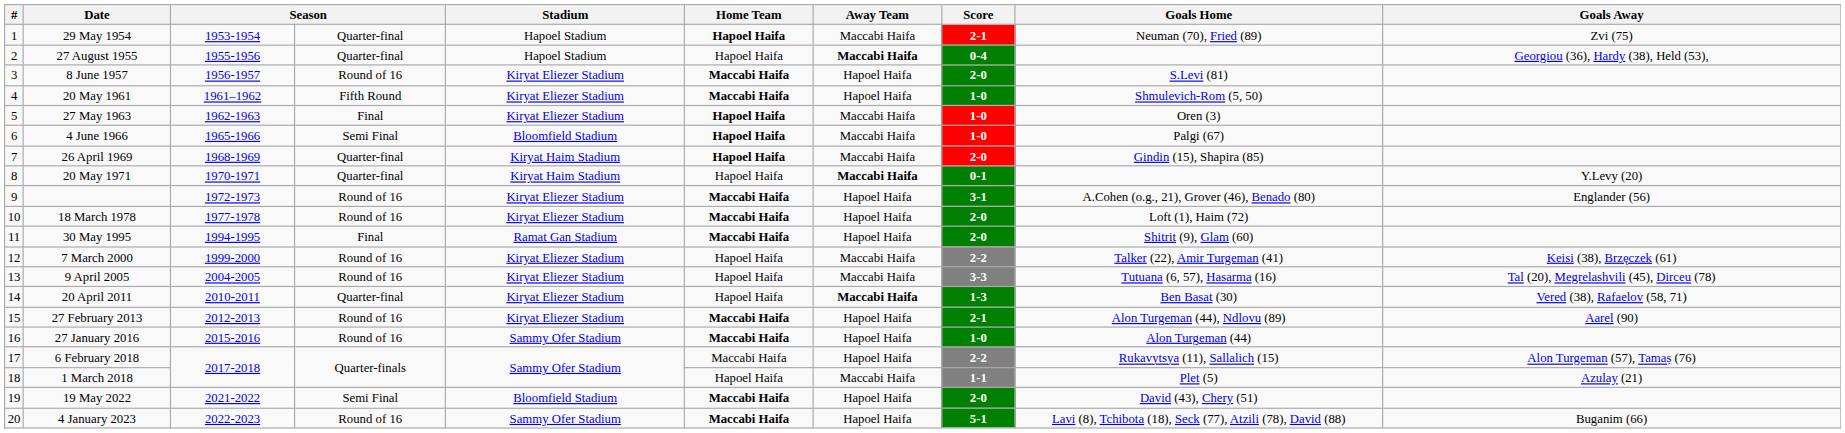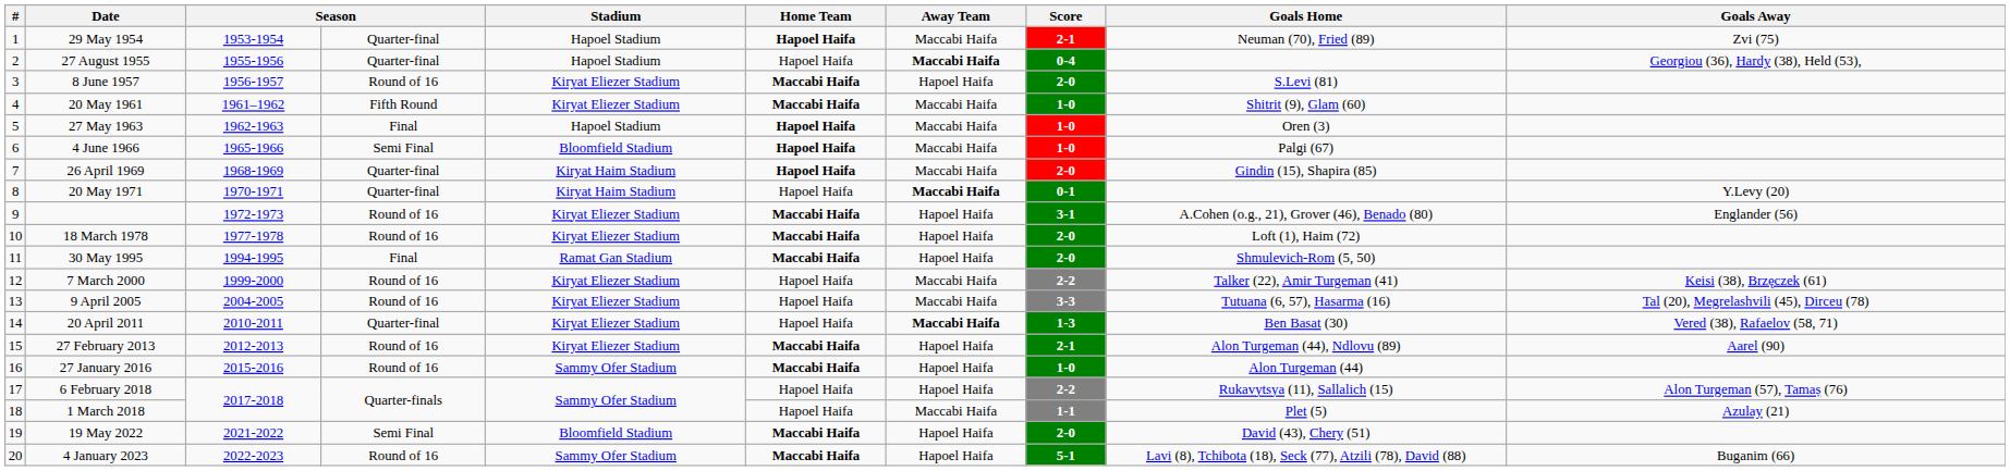 <table class="wikitable sortable" style="width:100%; margin:0 left; font-size: 11px">
 <tr>
 <th width=1%>#</th>
 <th class="unsortable" width=8%>Date</th>
 <th colspan="2" width=15%>Season</th>
 <th width=13%>Stadium</th>
 <th width=7%>Home Team</th>
 <th width=7%>Away Team</th>
 <th width=4%>Score</th>
 <th width=20%>Goals Home</th>
 <th width=20>Goals Away</th>
 </tr>
 <tr style="text-align:center;">
 <td>1</td>
 <td>29 May 1954</td>
 <td><a href='#'>1953-1954</a></td>
 <td>Quarter-final</td>
 <td>Hapoel Stadium</td>
 <td><strong>Hapoel Haifa</strong></td>
 <td>Maccabi Haifa</td>
 <td style="color:white; background:#FF0000"><strong>2-1</strong></td>
 <td>Neuman (70), <a href='#'>Fried</a> (89)</td>
 <td>Zvi (75)</td>
 </tr>
 <tr style="text-align:center;">
 <td>2</td>
 <td>27 August 1955</td>
 <td><a href='#'>1955-1956</a></td>
 <td>Quarter-final</td>
 <td>Hapoel Stadium</td>
 <td>Hapoel Haifa</td>
 <td><strong>Maccabi Haifa</strong></td>
 <td style="color:white; background:#008000"><strong>0-4</strong></td>
 <td></td>
 <td><a href='#'>Georgiou</a> (36), <a href='#'>Hardy</a> (38), Held (53), </td>
 </tr>
 <tr style="text-align:center;">
 <td>3</td>
 <td>8 June 1957</td>
 <td><a href='#'>1956-1957</a></td>
 <td>Round of 16</td>
 <td><a href='#'>Kiryat Eliezer Stadium</a></td>
 <td><strong>Maccabi Haifa</strong></td>
 <td>Hapoel Haifa</td>
 <td style="color:white; background:#008000"><strong>2-0</strong></td>
 <td><a href='#'>S.Levi</a> (81)</td>
 <td></td>
 </tr>
 <tr style="text-align:center;">
 <td>4</td>
 <td>20 May 1961</td>
 <td><a href='#'>1961–1962</a></td>
 <td>Fifth Round</td>
 <td><a href='#'>Kiryat Eliezer Stadium</a></td>
 <td><strong>Maccabi Haifa</strong></td>
-<td>Hapoel Haifa</td>
+<td>Maccabi Haifa</td>
 <td style="color:white; background:#008000"><strong>1-0</strong></td>
-<td><a href='#'>Shmulevich-Rom</a> (5, 50)</td>
+<td><a href='#'>Shitrit</a> (9), <a href='#'>Glam</a> (60)</td>
 <td></td>
 </tr>
 <tr style="text-align:center;">
 <td>5</td>
 <td>27 May 1963</td>
 <td><a href='#'>1962-1963</a></td>
 <td>Final</td>
-<td><a href='#'>Kiryat Eliezer Stadium</a></td>
+<td>Hapoel Stadium</td>
 <td><strong>Hapoel Haifa</strong></td>
 <td>Maccabi Haifa</td>
 <td style="color:white; background:#FF0000"><strong>1-0</strong></td>
 <td>Oren (3)</td>
 <td></td>
 </tr>
 <tr style="text-align:center;">
 <td>6</td>
 <td>4 June 1966</td>
 <td><a href='#'>1965-1966</a></td>
 <td>Semi Final</td>
 <td><a href='#'>Bloomfield Stadium</a></td>
 <td><strong>Hapoel Haifa</strong></td>
 <td>Maccabi Haifa</td>
 <td style="color:white; background:#FF0000"><strong>1-0</strong></td>
 <td>Palgi (67)</td>
 <td></td>
 </tr>
 <tr style="text-align:center;">
 <td>7</td>
 <td>26 April 1969</td>
 <td><a href='#'>1968-1969</a></td>
 <td>Quarter-final</td>
 <td><a href='#'>Kiryat Haim Stadium</a></td>
 <td><strong>Hapoel Haifa</strong></td>
 <td>Maccabi Haifa</td>
 <td style="color:white; background:#FF0000"><strong>2-0</strong></td>
 <td><a href='#'>Gindin</a> (15), Shapira (85)</td>
 <td></td>
 </tr>
 <tr style="text-align:center;">
 <td>8</td>
 <td>20 May 1971</td>
 <td><a href='#'>1970-1971</a></td>
 <td>Quarter-final</td>
 <td><a href='#'>Kiryat Haim Stadium</a></td>
 <td>Hapoel Haifa</td>
 <td><strong>Maccabi Haifa</strong></td>
 <td style="color:white; background:#008000"><strong>0-1</strong></td>
 <td></td>
 <td>Y.Levy (20)</td>
 </tr>
 <tr style="text-align:center;">
 <td>9</td>
 <td></td>
 <td><a href='#'>1972-1973</a></td>
 <td>Round of 16</td>
 <td><a href='#'>Kiryat Eliezer Stadium</a></td>
 <td><strong>Maccabi Haifa</strong></td>
 <td>Hapoel Haifa</td>
 <td style="color:white; background:#008000"><strong>3-1</strong></td>
 <td>A.Cohen (o.g., 21), Grover (46), <a href='#'>Benado</a> (80)</td>
 <td>Englander (56)</td>
 </tr>
 <tr style="text-align:center;">
 <td>10</td>
 <td>18 March 1978</td>
 <td><a href='#'>1977-1978</a></td>
 <td>Round of 16</td>
 <td><a href='#'>Kiryat Eliezer Stadium</a></td>
 <td><strong>Maccabi Haifa</strong></td>
 <td>Hapoel Haifa</td>
 <td style="color:white; background:#008000"><strong>2-0</strong></td>
 <td>Loft (1), Haim (72)</td>
 <td></td>
 </tr>
 <tr style="text-align:center;">
 <td>11</td>
 <td>30 May 1995</td>
 <td><a href='#'>1994-1995</a></td>
 <td>Final</td>
 <td><a href='#'>Ramat Gan Stadium</a></td>
 <td><strong>Maccabi Haifa</strong></td>
 <td>Hapoel Haifa</td>
 <td style="color:white; background:#008000"><strong>2-0</strong></td>
-<td><a href='#'>Shitrit</a> (9), <a href='#'>Glam</a> (60)</td>
+<td><a href='#'>Shmulevich-Rom</a> (5, 50)</td>
 <td></td>
 </tr>
 <tr style="text-align:center;">
 <td>12</td>
 <td>7 March 2000</td>
 <td><a href='#'>1999-2000</a></td>
 <td>Round of 16</td>
 <td><a href='#'>Kiryat Eliezer Stadium</a></td>
 <td>Hapoel Haifa</td>
 <td>Maccabi Haifa</td>
 <td style="color:white; background:#808080"><strong>2-2</strong></td>
 <td><a href='#'>Talker</a> (22), <a href='#'>Amir Turgeman</a> (41)</td>
 <td><a href='#'>Keisi</a> (38), <a href='#'>Brzęczek</a> (61)</td>
 </tr>
 <tr style="text-align:center;">
 <td>13</td>
 <td>9 April 2005</td>
 <td><a href='#'>2004-2005</a></td>
 <td>Round of 16</td>
 <td><a href='#'>Kiryat Eliezer Stadium</a></td>
 <td>Hapoel Haifa</td>
 <td>Maccabi Haifa</td>
 <td style="color:white; background:#808080"><strong>3-3</strong></td>
 <td><a href='#'>Tutuana</a> (6, 57), <a href='#'>Hasarma</a> (16)</td>
 <td><a href='#'>Tal</a> (20), <a href='#'>Megrelashvili</a> (45), <a href='#'>Dirceu</a> (78)</td>
 </tr>
 <tr style="text-align:center;">
 <td>14</td>
 <td>20 April 2011</td>
 <td><a href='#'>2010-2011</a></td>
 <td>Quarter-final</td>
 <td><a href='#'>Kiryat Eliezer Stadium</a></td>
 <td>Hapoel Haifa</td>
 <td><strong>Maccabi Haifa</strong></td>
 <td style="color:white; background:#008000"><strong>1-3</strong></td>
 <td><a href='#'>Ben Basat</a> (30)</td>
 <td><a href='#'>Vered</a> (38), <a href='#'>Rafaelov</a> (58, 71)</td>
 </tr>
 <tr style="text-align:center;">
 <td>15</td>
 <td>27 February 2013</td>
 <td><a href='#'>2012-2013</a></td>
 <td>Round of 16</td>
 <td><a href='#'>Kiryat Eliezer Stadium</a></td>
 <td><strong>Maccabi Haifa</strong></td>
 <td>Hapoel Haifa</td>
 <td style="color:white; background:#008000"><strong>2-1</strong></td>
 <td><a href='#'>Alon Turgeman</a> (44), <a href='#'>Ndlovu</a> (89)</td>
 <td><a href='#'>Aarel</a> (90)</td>
 </tr>
 <tr style="text-align:center;">
 <td>16</td>
 <td>27 January 2016</td>
 <td><a href='#'>2015-2016</a></td>
 <td>Round of 16</td>
 <td><a href='#'>Sammy Ofer Stadium</a></td>
 <td><strong>Maccabi Haifa</strong></td>
 <td>Hapoel Haifa</td>
 <td style="color:white; background:#008000"><strong>1-0</strong></td>
 <td><a href='#'>Alon Turgeman</a> (44)</td>
 <td></td>
 </tr>
 <tr style="text-align:center;">
 <td>17</td>
 <td>6 February 2018</td>
 <td rowspan="2"><a href='#'>2017-2018</a></td>
 <td rowspan="2">Quarter-finals</td>
 <td rowspan="2"><a href='#'>Sammy Ofer Stadium</a></td>
-<td>Maccabi Haifa</td>
+<td>Hapoel Haifa</td>
 <td>Hapoel Haifa</td>
 <td style="color:white; background:#808080"><strong>2-2</strong></td>
 <td><a href='#'>Rukavytsya</a> (11), <a href='#'>Sallalich</a> (15)</td>
 <td><a href='#'>Alon Turgeman</a> (57), <a href='#'>Tamaș</a> (76)</td>
 </tr>
 <tr style="text-align:center;">
 <td>18</td>
 <td>1 March 2018</td>
 <td>Hapoel Haifa</td>
 <td>Maccabi Haifa</td>
 <td style="color:white; background:#808080"><strong>1-1</strong></td>
 <td><a href='#'>Plet</a> (5)</td>
 <td><a href='#'>Azulay</a> (21)</td>
 </tr>
 <tr style="text-align:center;">
 <td>19</td>
 <td>19 May 2022</td>
 <td><a href='#'>2021-2022</a></td>
 <td>Semi Final</td>
 <td><a href='#'>Bloomfield Stadium</a></td>
 <td><strong>Maccabi Haifa</strong></td>
 <td>Hapoel Haifa</td>
 <td style="color:white; background:#008000"><strong>2-0</strong></td>
 <td><a href='#'>David</a> (43), <a href='#'>Chery</a> (51)</td>
 <td></td>
 </tr>
 <tr style="text-align:center;">
 <td>20</td>
 <td>4 January 2023</td>
 <td><a href='#'>2022-2023</a></td>
 <td>Round of 16</td>
 <td><a href='#'>Sammy Ofer Stadium</a></td>
 <td><strong>Maccabi Haifa</strong></td>
 <td>Hapoel Haifa</td>
 <td style="color:white; background:#008000"><strong>5-1</strong></td>
 <td><a href='#'>Lavi</a> (8), <a href='#'>Tchibota</a> (18), <a href='#'>Seck</a> (77), <a href='#'>Atzili</a> (78), <a href='#'>David</a> (88)</td>
 <td>Buganim (66)</td>
 </tr>
 </table>
